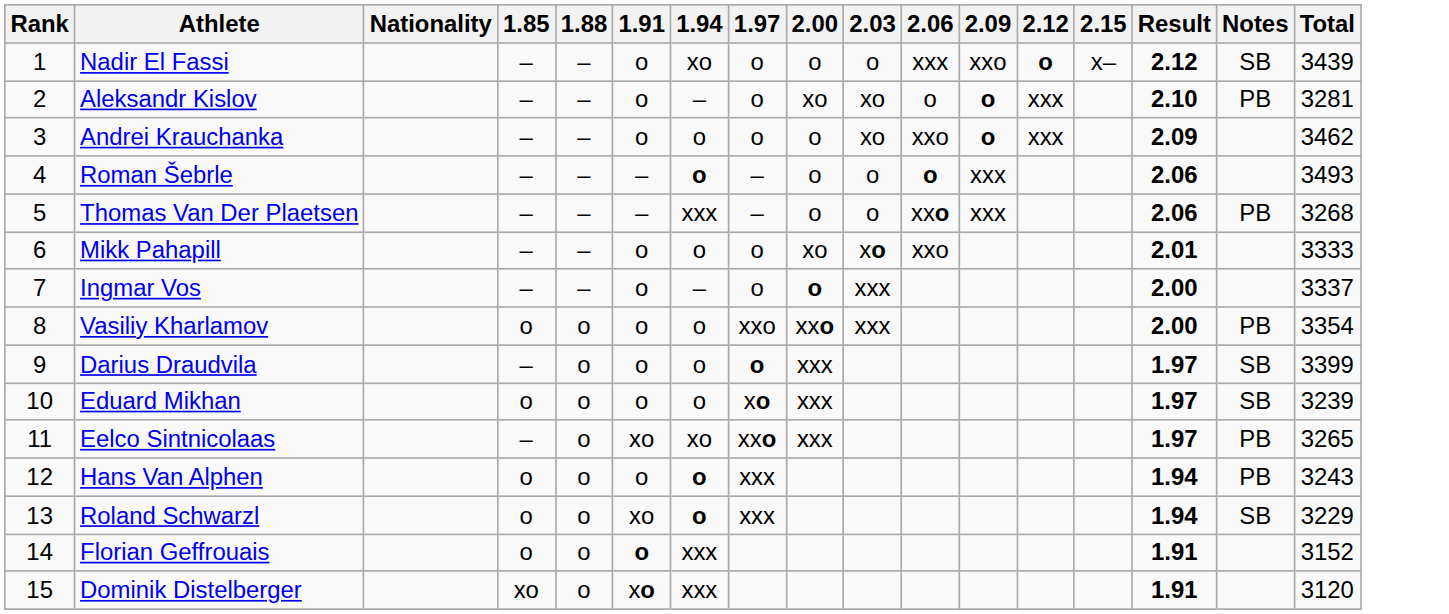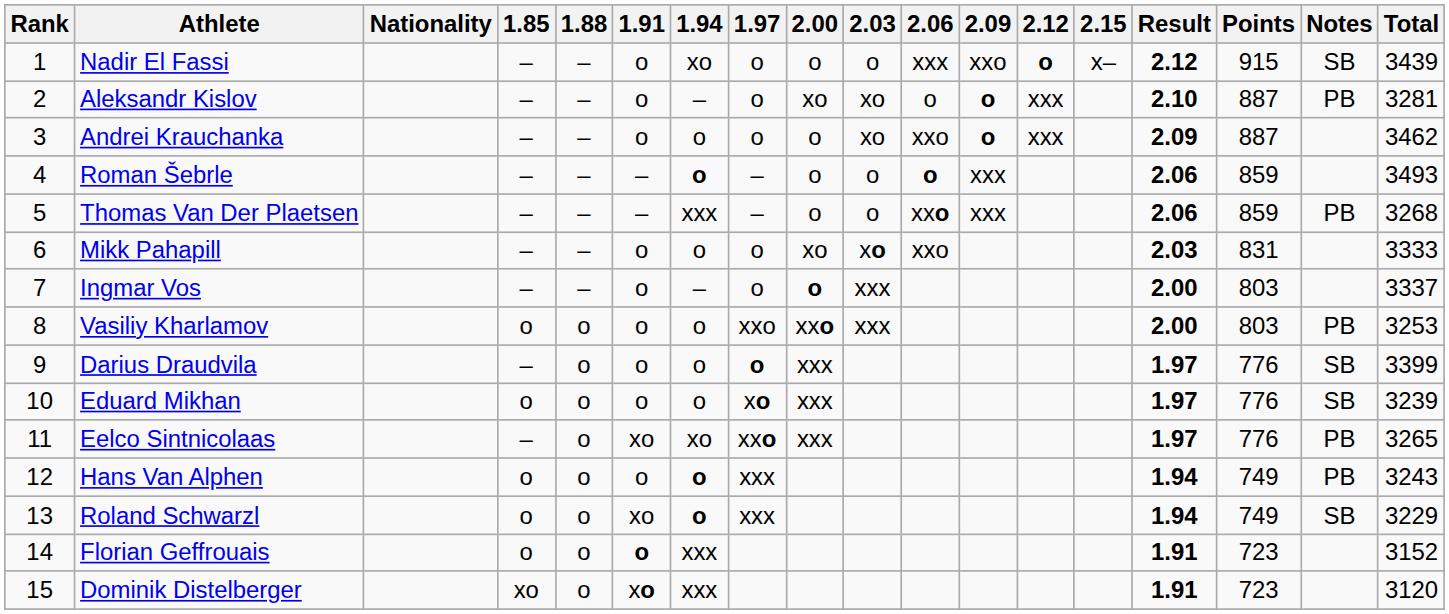 <table class="wikitable sortable" style="text-align:center;font-size:90%">
 <tr>
 <th>Rank</th>
 <th>Athlete</th>
 <th>Nationality</th>
 <th>1.85</th>
 <th>1.88</th>
 <th>1.91</th>
 <th>1.94</th>
 <th>1.97</th>
 <th>2.00</th>
 <th>2.03</th>
 <th>2.06</th>
 <th>2.09</th>
 <th>2.12</th>
 <th>2.15</th>
 <th>Result</th>
+<th>Points</th>
 <th>Notes</th>
 <th>Total</th>
 </tr>
 <tr>
 <td>1</td>
 <td align="left"><a href='#'>Nadir El Fassi</a></td>
 <td align=left></td>
 <td>–</td>
 <td>–</td>
 <td>o</td>
 <td>xo</td>
 <td>o</td>
 <td>o</td>
 <td>o</td>
 <td>xxx</td>
 <td>xxo</td>
 <td><strong>o</strong></td>
 <td>x–</td>
 <td><strong>2.12</strong></td>
+<td>915</td>
 <td>SB</td>
 <td>3439</td>
 </tr>
 <tr>
 <td>2</td>
 <td align="left"><a href='#'>Aleksandr Kislov</a></td>
 <td align=left></td>
 <td>–</td>
 <td>–</td>
 <td>o</td>
 <td>–</td>
 <td>o</td>
 <td>xo</td>
 <td>xo</td>
 <td>o</td>
 <td><strong>o</strong></td>
 <td>xxx</td>
 <td></td>
 <td><strong>2.10</strong></td>
+<td>887</td>
 <td>PB</td>
 <td>3281</td>
 </tr>
 <tr>
 <td>3</td>
 <td align="left"><a href='#'>Andrei Krauchanka</a></td>
 <td align=left></td>
 <td>–</td>
 <td>–</td>
 <td>o</td>
 <td>o</td>
 <td>o</td>
 <td>o</td>
 <td>xo</td>
 <td>xxo</td>
 <td><strong>o</strong></td>
 <td>xxx</td>
 <td></td>
 <td><strong>2.09</strong></td>
+<td>887</td>
 <td></td>
 <td>3462</td>
 </tr>
 <tr>
 <td>4</td>
 <td align="left"><a href='#'>Roman Šebrle</a></td>
 <td align=left></td>
 <td>–</td>
 <td>–</td>
 <td>–</td>
 <td><strong>o</strong></td>
 <td>–</td>
 <td>o</td>
 <td>o</td>
 <td><strong>o</strong></td>
 <td>xxx</td>
 <td></td>
 <td></td>
 <td><strong>2.06</strong></td>
+<td>859</td>
 <td></td>
 <td>3493</td>
 </tr>
 <tr>
 <td>5</td>
 <td align="left"><a href='#'>Thomas Van Der Plaetsen</a></td>
 <td align=left></td>
 <td>–</td>
 <td>–</td>
 <td>–</td>
 <td>xxx</td>
 <td>–</td>
 <td>o</td>
 <td>o</td>
 <td>xx<strong>o</strong></td>
 <td>xxx</td>
 <td></td>
 <td></td>
 <td><strong>2.06</strong></td>
+<td>859</td>
 <td>PB</td>
 <td>3268</td>
 </tr>
 <tr>
 <td>6</td>
 <td align="left"><a href='#'>Mikk Pahapill</a></td>
 <td align=left></td>
 <td>–</td>
 <td>–</td>
 <td>o</td>
 <td>o</td>
 <td>o</td>
 <td>xo</td>
 <td>x<strong>o</strong></td>
 <td>xxo</td>
 <td></td>
 <td></td>
 <td></td>
-<td><strong>2.01</strong></td>
+<td><strong>2.03</strong></td>
+<td>831</td>
 <td></td>
 <td>3333</td>
 </tr>
 <tr>
 <td>7</td>
 <td align="left"><a href='#'>Ingmar Vos</a></td>
 <td align=left></td>
 <td>–</td>
 <td>–</td>
 <td>o</td>
 <td>–</td>
 <td>o</td>
 <td><strong>o</strong></td>
 <td>xxx</td>
 <td></td>
 <td></td>
 <td></td>
 <td></td>
 <td><strong>2.00</strong></td>
+<td>803</td>
 <td></td>
 <td>3337</td>
 </tr>
 <tr>
 <td>8</td>
 <td align="left"><a href='#'>Vasiliy Kharlamov</a></td>
 <td align=left></td>
 <td>o</td>
 <td>o</td>
 <td>o</td>
 <td>o</td>
 <td>xxo</td>
 <td>xx<strong>o</strong></td>
 <td>xxx</td>
 <td></td>
 <td></td>
 <td></td>
 <td></td>
 <td><strong>2.00</strong></td>
+<td>803</td>
 <td>PB</td>
-<td>3354</td>
+<td>3253</td>
 </tr>
 <tr>
 <td>9</td>
 <td align="left"><a href='#'>Darius Draudvila</a></td>
 <td align=left></td>
 <td>–</td>
 <td>o</td>
 <td>o</td>
 <td>o</td>
 <td><strong>o</strong></td>
 <td>xxx</td>
 <td></td>
 <td></td>
 <td></td>
 <td></td>
 <td></td>
 <td><strong>1.97</strong></td>
+<td>776</td>
 <td>SB</td>
 <td>3399</td>
 </tr>
 <tr>
 <td>10</td>
 <td align="left"><a href='#'>Eduard Mikhan</a></td>
 <td align=left></td>
 <td>o</td>
 <td>o</td>
 <td>o</td>
 <td>o</td>
 <td>x<strong>o</strong></td>
 <td>xxx</td>
 <td></td>
 <td></td>
 <td></td>
 <td></td>
 <td></td>
 <td><strong>1.97</strong></td>
+<td>776</td>
 <td>SB</td>
 <td>3239</td>
 </tr>
 <tr>
 <td>11</td>
 <td align="left"><a href='#'>Eelco Sintnicolaas</a></td>
 <td align=left></td>
 <td>–</td>
 <td>o</td>
 <td>xo</td>
 <td>xo</td>
 <td>xx<strong>o</strong></td>
 <td>xxx</td>
 <td></td>
 <td></td>
 <td></td>
 <td></td>
 <td></td>
 <td><strong>1.97</strong></td>
+<td>776</td>
 <td>PB</td>
 <td>3265</td>
 </tr>
 <tr>
 <td>12</td>
 <td align="left"><a href='#'>Hans Van Alphen</a></td>
 <td align=left></td>
 <td>o</td>
 <td>o</td>
 <td>o</td>
 <td><strong>o</strong></td>
 <td>xxx</td>
 <td></td>
 <td></td>
 <td></td>
 <td></td>
 <td></td>
 <td></td>
 <td><strong>1.94</strong></td>
+<td>749</td>
 <td>PB</td>
 <td>3243</td>
 </tr>
 <tr>
 <td>13</td>
 <td align="left"><a href='#'>Roland Schwarzl</a></td>
 <td align=left></td>
 <td>o</td>
 <td>o</td>
 <td>xo</td>
 <td><strong>o</strong></td>
 <td>xxx</td>
 <td></td>
 <td></td>
 <td></td>
 <td></td>
 <td></td>
 <td></td>
 <td><strong>1.94</strong></td>
+<td>749</td>
 <td>SB</td>
 <td>3229</td>
 </tr>
 <tr>
 <td>14</td>
 <td align="left"><a href='#'>Florian Geffrouais</a></td>
 <td align=left></td>
 <td>o</td>
 <td>o</td>
 <td><strong>o</strong></td>
 <td>xxx</td>
 <td></td>
 <td></td>
 <td></td>
 <td></td>
 <td></td>
 <td></td>
 <td></td>
 <td><strong>1.91</strong></td>
+<td>723</td>
 <td></td>
 <td>3152</td>
 </tr>
 <tr>
 <td>15</td>
 <td align="left"><a href='#'>Dominik Distelberger</a></td>
 <td align=left></td>
 <td>xo</td>
 <td>o</td>
 <td>x<strong>o</strong></td>
 <td>xxx</td>
 <td></td>
 <td></td>
 <td></td>
 <td></td>
 <td></td>
 <td></td>
 <td></td>
 <td><strong>1.91</strong></td>
+<td>723</td>
 <td></td>
 <td>3120</td>
 </tr>
 </table>
